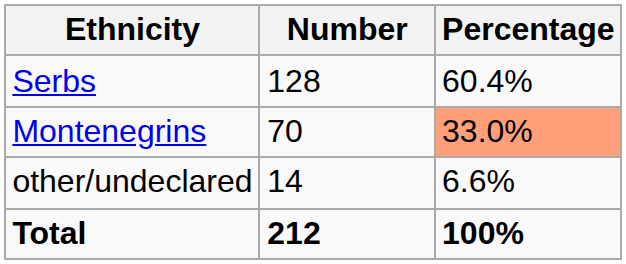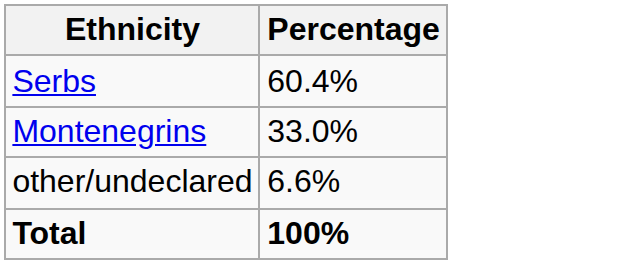 <table class="wikitable">
 <tr>
 <th width="100px">Ethnicity</th>
-<th width="80px">Number</th>
 <th width="80px">Percentage</th>
 </tr>
 <tr>
 <td><a href='#'>Serbs</a></td>
-<td>128</td>
 <td>60.4%</td>
 </tr>
 <tr>
 <td><a href='#'>Montenegrins</a></td>
-<td>70</td>
-<td style="background: lightsalmon;">33.0%</td>
+<td>33.0%</td>
 </tr>
 <tr>
 <td>other/undeclared</td>
-<td>14</td>
 <td>6.6%</td>
 </tr>
 <tr>
 <td><strong>Total</strong></td>
-<td><strong>212</strong></td>
 <td><strong>100%</strong></td>
 </tr>
 </table>
